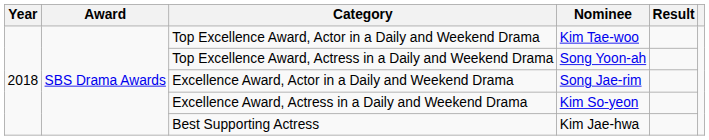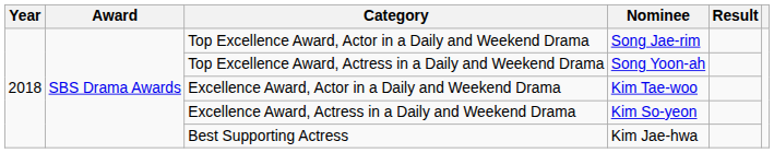 <table class="wikitable">
 <tr>
 <th>Year</th>
 <th>Award</th>
 <th>Category</th>
 <th>Nominee</th>
 <th>Result</th>
 <th></th>
 </tr>
 <tr>
 <td rowspan=5>2018</td>
 <td rowspan=5><a href='#'>SBS Drama Awards</a></td>
 <td>Top Excellence Award, Actor in a Daily and Weekend Drama</td>
-<td><a href='#'>Kim Tae-woo</a></td>
+<td><a href='#'>Song Jae-rim</a></td>
 <td></td>
 <td rowspan=5></td>
 </tr>
 <tr>
 <td>Top Excellence Award, Actress in a Daily and Weekend Drama</td>
 <td><a href='#'>Song Yoon-ah</a></td>
 <td></td>
 </tr>
 <tr>
 <td>Excellence Award, Actor in a Daily and Weekend Drama</td>
-<td><a href='#'>Song Jae-rim</a></td>
+<td><a href='#'>Kim Tae-woo</a></td>
 <td></td>
 </tr>
 <tr>
 <td>Excellence Award, Actress in a Daily and Weekend Drama</td>
 <td><a href='#'>Kim So-yeon</a></td>
 <td></td>
 </tr>
 <tr>
 <td>Best Supporting Actress</td>
 <td>Kim Jae-hwa</td>
 <td></td>
 </tr>
 </table>
